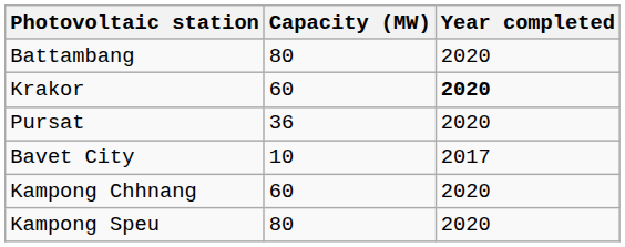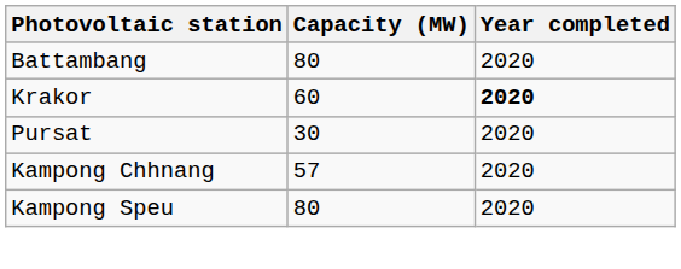 <table class="wikitable sortable">
 <tr>
 <th>Photovoltaic station</th>
 <th>Capacity (MW)</th>
 <th>Year completed</th>
 </tr>
 <tr>
 <td>Battambang</td>
 <td>80</td>
 <td>2020</td>
 </tr>
 <tr>
 <td>Krakor</td>
 <td>60</td>
 <td><strong>2020</strong></td>
 </tr>
 <tr>
 <td>Pursat</td>
-<td>36</td>
+<td>30</td>
 <td>2020</td>
 </tr>
 <tr>
-<td>Bavet City</td>
-<td>10</td>
-<td>2017</td>
-</tr>
-<tr>
 <td>Kampong Chhnang</td>
-<td>60</td>
+<td>57</td>
 <td>2020</td>
 </tr>
 <tr>
 <td>Kampong Speu</td>
 <td>80</td>
 <td>2020</td>
 </tr>
 </table>
